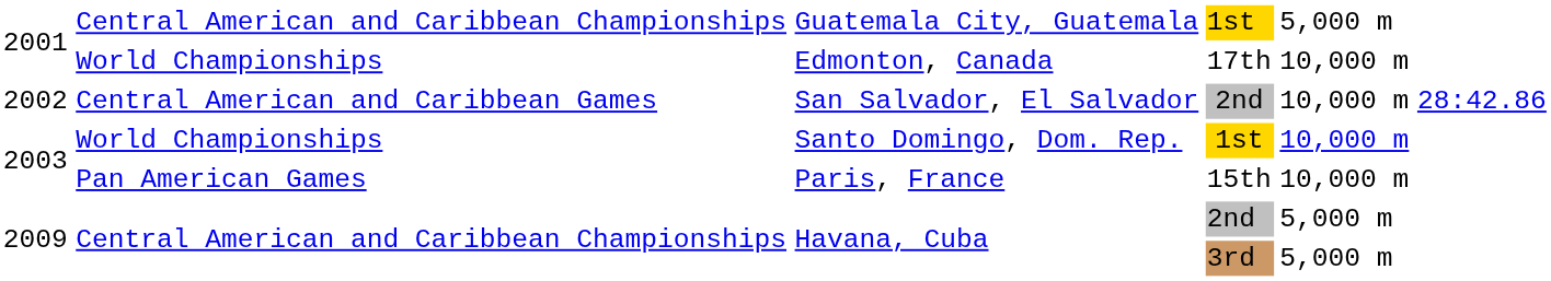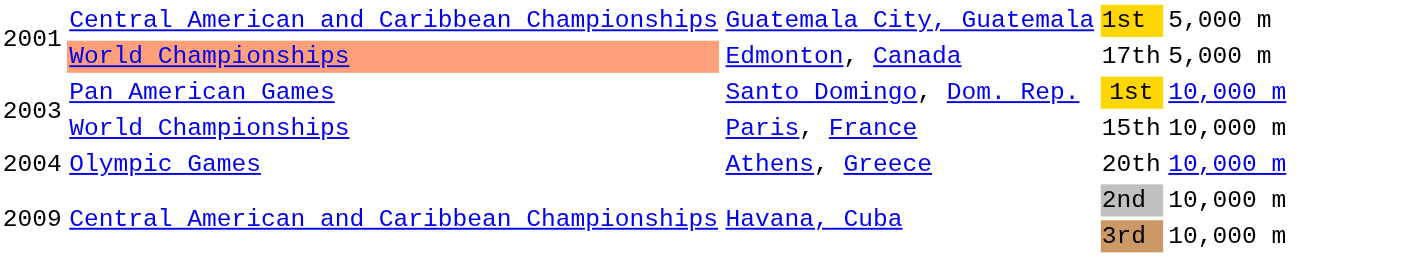 <table>
 <tr>
 <td rowspan=2>2001</td>
 <td><a href='#'>Central American and Caribbean Championships</a></td>
 <td><a href='#'>Guatemala City, Guatemala</a></td>
 <td bgcolor="gold">1st</td>
 <td>5,000 m</td>
 <td></td>
 </tr>
 <tr>
-<td><a href='#'>World Championships</a></td>
+<td style="background: lightsalmon;"><a href='#'>World Championships</a></td>
 <td><a href='#'>Edmonton</a>, <a href='#'>Canada</a></td>
 <td align="center">17th</td>
-<td>10,000 m</td>
+<td>5,000 m</td>
 <td></td>
 </tr>
 <tr>
-<td>2002</td>
-<td><a href='#'>Central American and Caribbean Games</a></td>
-<td><a href='#'>San Salvador</a>, <a href='#'>El Salvador</a></td>
-<td bgcolor="silver" align="center">2nd</td>
-<td>10,000 m</td>
-<td><a href='#'>28:42.86</a></td>
-</tr>
-<tr>
 <td rowspan=2>2003</td>
-<td><a href='#'>World Championships</a></td>
+<td><a href='#'>Pan American Games</a></td>
 <td><a href='#'>Santo Domingo</a>, <a href='#'>Dom. Rep.</a></td>
 <td bgcolor="gold" align="center">1st</td>
 <td><a href='#'>10,000 m</a></td>
 <td></td>
 </tr>
 <tr>
-<td><a href='#'>Pan American Games</a></td>
+<td><a href='#'>World Championships</a></td>
 <td><a href='#'>Paris</a>, <a href='#'>France</a></td>
 <td align="center">15th</td>
 <td>10,000 m</td>
+<td></td>
+</tr>
+<tr>
+<td>2004</td>
+<td><a href='#'>Olympic Games</a></td>
+<td><a href='#'>Athens</a>, <a href='#'>Greece</a></td>
+<td align="center">20th</td>
+<td><a href='#'>10,000 m</a></td>
 <td></td>
 </tr>
 <tr>
 <td rowspan=2>2009</td>
 <td rowspan=2><a href='#'>Central American and Caribbean Championships</a></td>
 <td rowspan=2><a href='#'>Havana, Cuba</a></td>
 <td bgcolor="silver">2nd</td>
-<td>5,000 m</td>
+<td>10,000 m</td>
 <td></td>
 </tr>
 <tr>
 <td bgcolor="cc9966">3rd</td>
-<td>5,000 m</td>
+<td>10,000 m</td>
 <td></td>
 </tr>
 </table>
